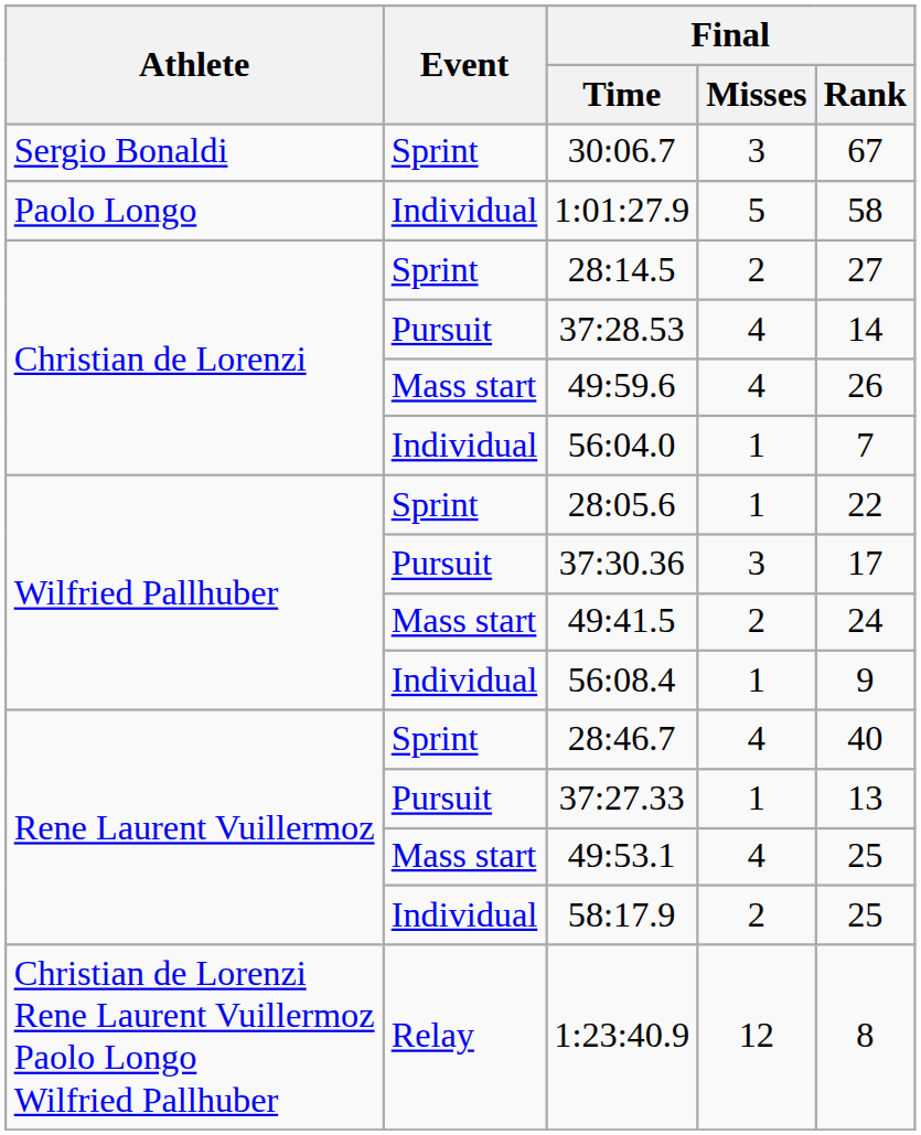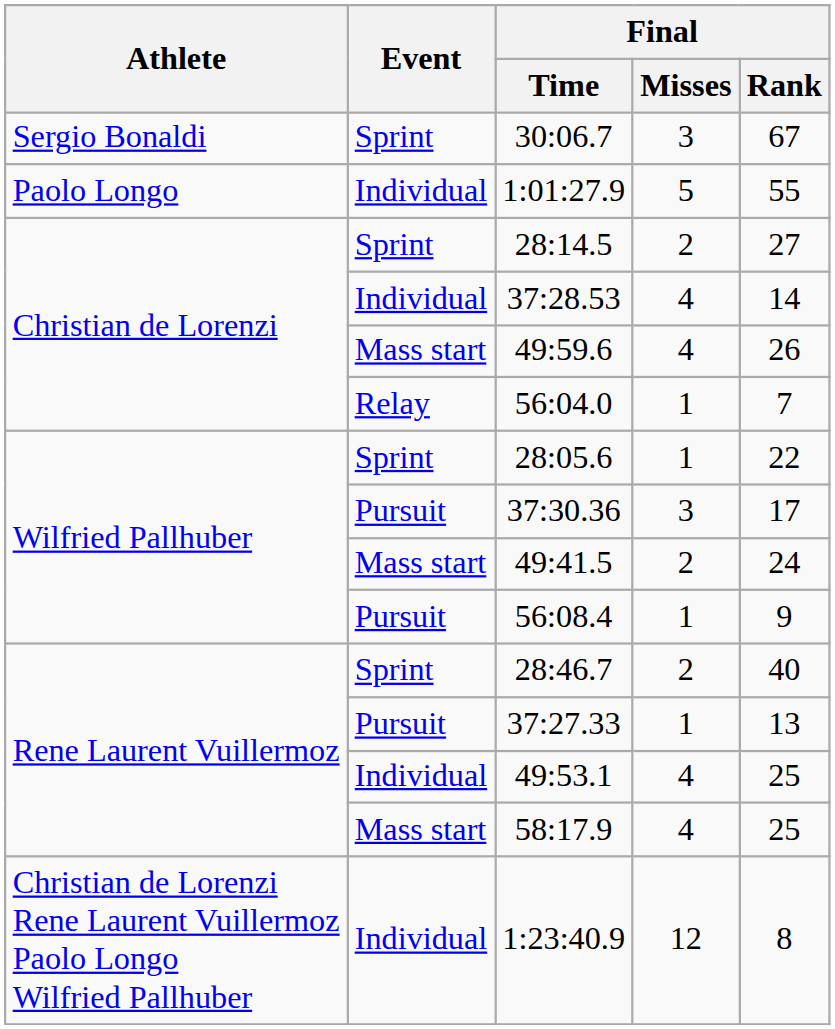 <table class="wikitable" style="font-size:90%">
 <tr>
 <th rowspan="2">Athlete</th>
 <th rowspan="2">Event</th>
 <th colspan="3">Final</th>
 </tr>
 <tr>
 <th>Time</th>
 <th>Misses</th>
 <th>Rank</th>
 </tr>
 <tr>
 <td><a href='#'>Sergio Bonaldi</a></td>
 <td><a href='#'>Sprint</a></td>
 <td align="center">30:06.7</td>
 <td align="center">3</td>
 <td align="center">67</td>
 </tr>
 <tr>
 <td><a href='#'>Paolo Longo</a></td>
 <td><a href='#'>Individual</a></td>
 <td align="center">1:01:27.9</td>
 <td align="center">5</td>
-<td align="center">58</td>
+<td align="center">55</td>
 </tr>
 <tr>
 <td rowspan=4><a href='#'>Christian de Lorenzi</a></td>
 <td><a href='#'>Sprint</a></td>
 <td align="center">28:14.5</td>
 <td align="center">2</td>
 <td align="center">27</td>
 </tr>
 <tr>
-<td><a href='#'>Pursuit</a></td>
+<td><a href='#'>Individual</a></td>
 <td align="center">37:28.53</td>
 <td align="center">4</td>
 <td align="center">14</td>
 </tr>
 <tr>
 <td><a href='#'>Mass start</a></td>
 <td align="center">49:59.6</td>
 <td align="center">4</td>
 <td align="center">26</td>
 </tr>
 <tr>
-<td><a href='#'>Individual</a></td>
+<td><a href='#'>Relay</a></td>
 <td align="center">56:04.0</td>
 <td align="center">1</td>
 <td align="center">7</td>
 </tr>
 <tr>
 <td rowspan=4><a href='#'>Wilfried Pallhuber</a></td>
 <td><a href='#'>Sprint</a></td>
 <td align="center">28:05.6</td>
 <td align="center">1</td>
 <td align="center">22</td>
 </tr>
 <tr>
 <td><a href='#'>Pursuit</a></td>
 <td align="center">37:30.36</td>
 <td align="center">3</td>
 <td align="center">17</td>
 </tr>
 <tr>
 <td><a href='#'>Mass start</a></td>
 <td align="center">49:41.5</td>
 <td align="center">2</td>
 <td align="center">24</td>
 </tr>
 <tr>
-<td><a href='#'>Individual</a></td>
+<td><a href='#'>Pursuit</a></td>
 <td align="center">56:08.4</td>
 <td align="center">1</td>
 <td align="center">9</td>
 </tr>
 <tr>
 <td rowspan=4><a href='#'>Rene Laurent Vuillermoz</a></td>
 <td><a href='#'>Sprint</a></td>
 <td align="center">28:46.7</td>
-<td align="center">4</td>
+<td align="center">2</td>
 <td align="center">40</td>
 </tr>
 <tr>
 <td><a href='#'>Pursuit</a></td>
 <td align="center">37:27.33</td>
 <td align="center">1</td>
 <td align="center">13</td>
 </tr>
 <tr>
-<td><a href='#'>Mass start</a></td>
+<td><a href='#'>Individual</a></td>
 <td align="center">49:53.1</td>
 <td align="center">4</td>
 <td align="center">25</td>
 </tr>
 <tr>
-<td><a href='#'>Individual</a></td>
+<td><a href='#'>Mass start</a></td>
 <td align="center">58:17.9</td>
-<td align="center">2</td>
+<td align="center">4</td>
 <td align="center">25</td>
 </tr>
 <tr>
 <td><a href='#'>Christian de Lorenzi</a><br><a href='#'>Rene Laurent Vuillermoz</a><br> <a href='#'>Paolo Longo</a><br><a href='#'>Wilfried Pallhuber</a></td>
-<td><a href='#'>Relay</a></td>
+<td><a href='#'>Individual</a></td>
 <td align="center">1:23:40.9</td>
 <td align="center">12</td>
 <td align="center">8</td>
 </tr>
 </table>
